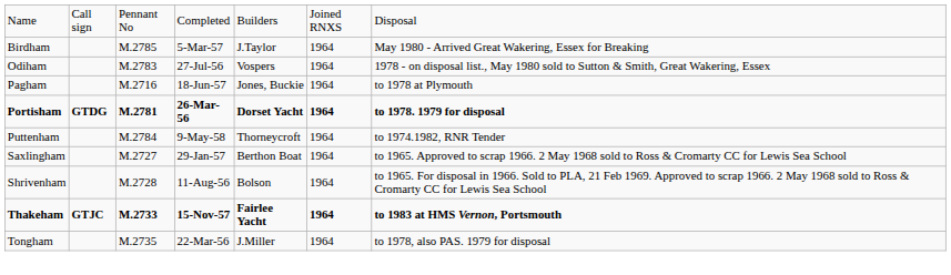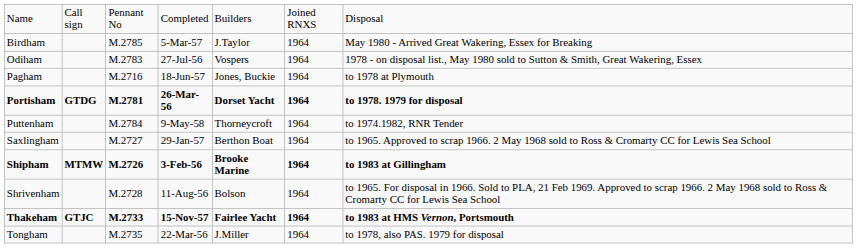 <table class="wikitable">
 <tr>
 <td>Name</td>
 <td>Call sign</td>
 <td>Pennant No</td>
 <td>Completed</td>
 <td>Builders</td>
 <td>Joined RNXS</td>
 <td>Disposal</td>
 </tr>
 <tr>
 <td>Birdham</td>
 <td></td>
 <td>M.2785</td>
 <td>5-Mar-57</td>
 <td>J.Taylor</td>
 <td>1964</td>
 <td>May 1980 - Arrived Great Wakering, Essex for Breaking</td>
 </tr>
 <tr>
 <td>Odiham</td>
 <td></td>
 <td>M.2783</td>
 <td>27-Jul-56</td>
 <td>Vospers</td>
 <td>1964</td>
 <td>1978 -  on disposal list., May 1980 sold to Sutton & Smith, Great Wakering, Essex</td>
 </tr>
 <tr>
 <td>Pagham</td>
 <td></td>
 <td>M.2716</td>
 <td>18-Jun-57</td>
 <td>Jones,  Buckie</td>
 <td>1964</td>
 <td>to 1978 at Plymouth</td>
 </tr>
 <tr>
 <td><strong>Portisham</strong></td>
 <td><strong>GTDG</strong></td>
 <td><strong>M.2781</strong></td>
 <td><strong>26-Mar-56</strong></td>
 <td><strong>Dorset Yacht</strong></td>
 <td><strong>1964</strong></td>
 <td><strong>to 1978. 1979 for disposal</strong></td>
 </tr>
 <tr>
 <td>Puttenham</td>
 <td></td>
 <td>M.2784</td>
 <td>9-May-58</td>
 <td>Thorneycroft</td>
 <td>1964</td>
 <td>to 1974.1982, RNR Tender</td>
 </tr>
 <tr>
 <td>Saxlingham</td>
 <td></td>
 <td>M.2727</td>
 <td>29-Jan-57</td>
 <td>Berthon Boat</td>
 <td>1964</td>
 <td>to 1965.  Approved to scrap 1966. 2 May 1968 sold to Ross & Cromarty CC for Lewis Sea School</td>
 </tr>
 <tr>
+<td><strong>Shipham</strong></td>
+<td><strong>MTMW</strong></td>
+<td><strong>M.2726</strong></td>
+<td><strong>3-Feb-56</strong></td>
+<td><strong>Brooke Marine</strong></td>
+<td><strong>1964</strong></td>
+<td><strong>to 1983 at Gillingham</strong></td>
+</tr>
+<tr>
 <td>Shrivenham</td>
 <td></td>
 <td>M.2728</td>
 <td>11-Aug-56</td>
 <td>Bolson</td>
 <td>1964</td>
 <td>to 1965. For disposal in 1966. Sold to PLA, 21 Feb 1969. Approved to scrap 1966.  2 May 1968 sold to Ross & Cromarty CC for Lewis Sea School</td>
 </tr>
 <tr .>
 <td><strong>Thakeham</strong></td>
 <td><strong>GTJC</strong></td>
 <td><strong>M.2733</strong></td>
 <td><strong>15-Nov-57</strong></td>
 <td><strong>Fairlee Yacht</strong></td>
 <td><strong>1964</strong></td>
 <td><strong>to 1983 at HMS <em>Vernon</em>,  Portsmouth</strong></td>
 </tr>
 <tr>
 <td>Tongham</td>
 <td></td>
 <td>M.2735</td>
 <td>22-Mar-56</td>
 <td>J.Miller</td>
 <td>1964</td>
 <td>to 1978, also PAS. 1979 for disposal</td>
 </tr>
 </table>
